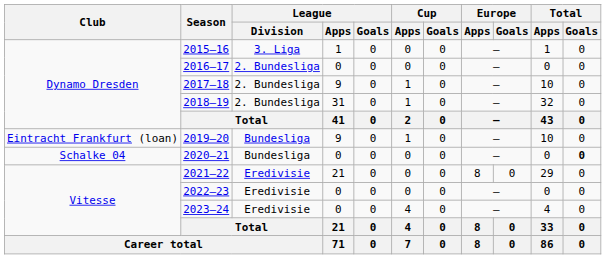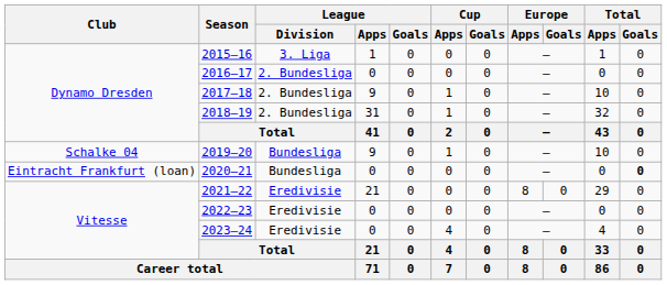 <table class="wikitable" style="text-align:center">
 <tr>
 <th rowspan=2>Club</th>
 <th rowspan=2>Season</th>
 <th colspan=3>League</th>
 <th colspan=2>Cup</th>
 <th colspan=2>Europe</th>
 <th colspan=2>Total</th>
 </tr>
 <tr>
 <th>Division</th>
 <th>Apps</th>
 <th>Goals</th>
 <th>Apps</th>
 <th>Goals</th>
 <th>Apps</th>
 <th>Goals</th>
 <th>Apps</th>
 <th>Goals</th>
 </tr>
 <tr>
 <td rowspan=5><a href='#'>Dynamo Dresden</a></td>
 <td><a href='#'>2015–16</a></td>
 <td><a href='#'>3. Liga</a></td>
 <td>1</td>
 <td>0</td>
 <td>0</td>
 <td>0</td>
 <td colspan=2>—</td>
 <td>1</td>
 <td>0</td>
 </tr>
 <tr>
 <td><a href='#'>2016–17</a></td>
 <td><a href='#'>2. Bundesliga</a></td>
 <td>0</td>
 <td>0</td>
 <td>0</td>
 <td>0</td>
 <td colspan=2>—</td>
 <td>0</td>
 <td>0</td>
 </tr>
 <tr>
 <td><a href='#'>2017–18</a></td>
 <td>2. Bundesliga</td>
 <td>9</td>
 <td>0</td>
 <td>1</td>
 <td>0</td>
 <td colspan=2>—</td>
 <td>10</td>
 <td>0</td>
 </tr>
 <tr>
 <td><a href='#'>2018–19</a></td>
 <td>2. Bundesliga</td>
 <td>31</td>
 <td>0</td>
 <td>1</td>
 <td>0</td>
 <td colspan=2>—</td>
 <td>32</td>
 <td>0</td>
 </tr>
 <tr>
 <th colspan=2>Total</th>
 <th>41</th>
 <th>0</th>
 <th>2</th>
 <th>0</th>
 <th colspan=2>—</th>
 <th>43</th>
 <th>0</th>
 </tr>
 <tr>
-<td><a href='#'>Eintracht Frankfurt</a> (loan)</td>
+<td><a href='#'>Schalke 04</a></td>
 <td><a href='#'>2019–20</a></td>
 <td><a href='#'>Bundesliga</a></td>
 <td>9</td>
 <td>0</td>
 <td>1</td>
 <td>0</td>
 <td colspan=2>—</td>
 <td>10</td>
 <td>0</td>
 </tr>
 <tr>
-<td><a href='#'>Schalke 04</a></td>
+<td><a href='#'>Eintracht Frankfurt</a> (loan)</td>
 <td><a href='#'>2020–21</a></td>
 <td>Bundesliga</td>
 <td>0</td>
 <td>0</td>
 <td>0</td>
 <td>0</td>
 <td colspan="2">—</td>
 <td>0</td>
 <td><strong>0</strong></td>
 </tr>
 <tr>
 <td rowspan=4><a href='#'>Vitesse</a></td>
 <td><a href='#'>2021–22</a></td>
 <td><a href='#'>Eredivisie</a></td>
 <td>21</td>
 <td>0</td>
 <td>0</td>
 <td>0</td>
 <td>8</td>
 <td>0</td>
 <td>29</td>
 <td>0</td>
 </tr>
 <tr>
 <td><a href='#'>2022–23</a></td>
 <td>Eredivisie</td>
 <td>0</td>
 <td>0</td>
 <td>0</td>
 <td>0</td>
 <td colspan="2">—</td>
 <td>0</td>
 <td>0</td>
 </tr>
 <tr>
 <td><a href='#'>2023–24</a></td>
 <td>Eredivisie</td>
 <td>0</td>
 <td>0</td>
 <td>4</td>
 <td>0</td>
 <td colspan="2">—</td>
 <td>4</td>
 <td>0</td>
 </tr>
 <tr>
 <th colspan=2>Total</th>
 <th>21</th>
 <th>0</th>
 <th>4</th>
 <th>0</th>
 <th>8</th>
 <th>0</th>
 <th>33</th>
 <th>0</th>
 </tr>
 <tr>
 <th colspan=3>Career total</th>
 <th>71</th>
 <th>0</th>
 <th>7</th>
 <th>0</th>
 <th>8</th>
 <th>0</th>
 <th>86</th>
 <th>0</th>
 </tr>
 </table>
